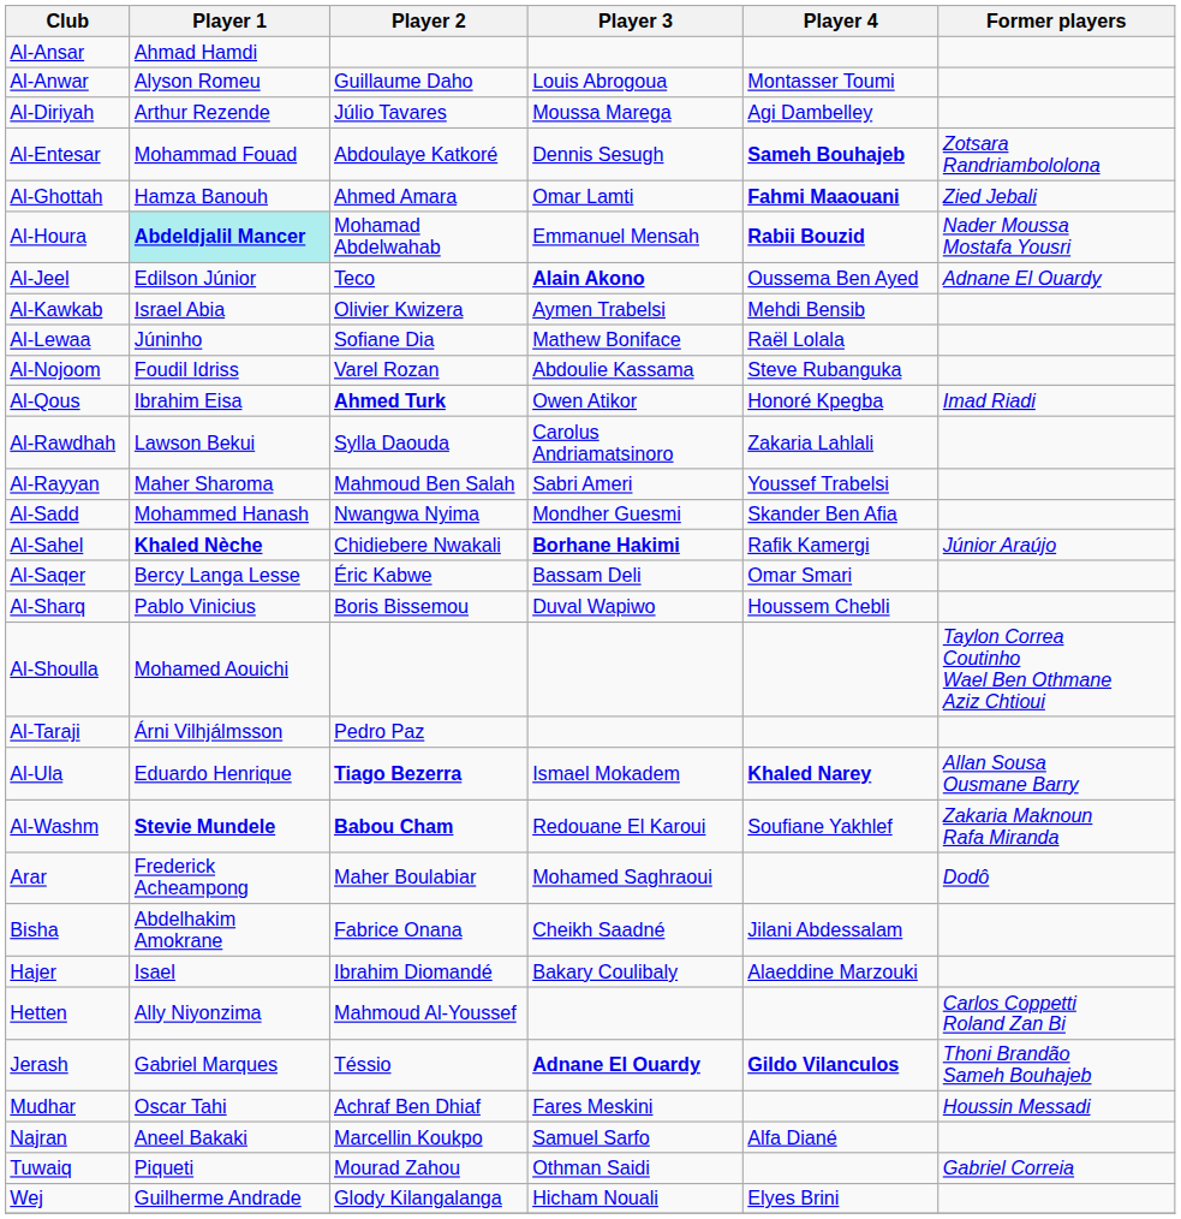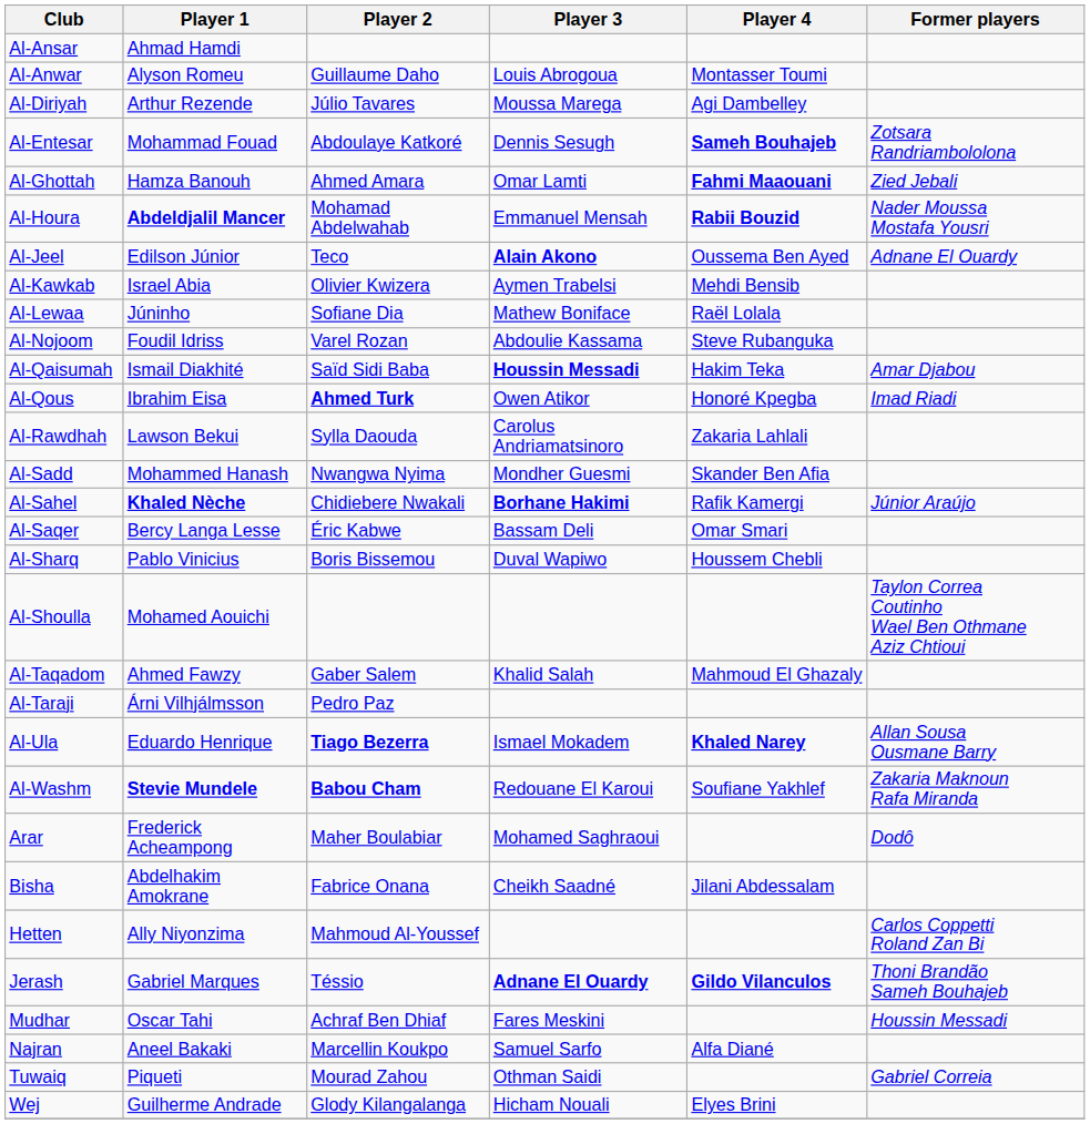 <table class="wikitable" border="1" style="text-align: left; font-size:90%">
 <tr>
 <th width="120">Club</th>
 <th width="220">Player 1</th>
 <th width="220">Player 2</th>
 <th width="220">Player 3</th>
 <th width="220">Player 4</th>
 <th width="240">Former players</th>
 </tr>
 <tr>
 <td><a href='#'>Al-Ansar</a></td>
 <td> <a href='#'>Ahmad Hamdi</a></td>
 <td></td>
 <td></td>
 <td></td>
 <td></td>
 </tr>
 <tr>
 <td><a href='#'>Al-Anwar</a></td>
 <td> <a href='#'>Alyson Romeu</a></td>
 <td> <a href='#'>Guillaume Daho</a></td>
 <td> <a href='#'>Louis Abrogoua</a></td>
 <td> <a href='#'>Montasser Toumi</a></td>
 <td></td>
 </tr>
 <tr>
 <td><a href='#'>Al-Diriyah</a></td>
 <td> <a href='#'>Arthur Rezende</a></td>
 <td> <a href='#'>Júlio Tavares</a></td>
 <td> <a href='#'>Moussa Marega</a></td>
 <td> <a href='#'>Agi Dambelley</a></td>
 <td></td>
 </tr>
 <tr>
 <td><a href='#'>Al-Entesar</a></td>
 <td> <a href='#'>Mohammad Fouad</a></td>
 <td> <a href='#'>Abdoulaye Katkoré</a></td>
 <td> <a href='#'>Dennis Sesugh</a></td>
 <td> <strong><a href='#'>Sameh Bouhajeb</a></strong></td>
 <td> <em><a href='#'>Zotsara Randriambololona</a></em></td>
 </tr>
 <tr>
 <td><a href='#'>Al-Ghottah</a></td>
 <td> <a href='#'>Hamza Banouh</a></td>
 <td> <a href='#'>Ahmed Amara</a></td>
 <td> <a href='#'>Omar Lamti</a></td>
 <td> <strong><a href='#'>Fahmi Maaouani</a></strong></td>
 <td> <em><a href='#'>Zied Jebali</a></em></td>
 </tr>
 <tr>
 <td><a href='#'>Al-Houra</a></td>
-<td style="background: paleturquoise;"> <strong><a href='#'>Abdeldjalil Mancer</a></strong></td>
+<td> <strong><a href='#'>Abdeldjalil Mancer</a></strong></td>
 <td> <a href='#'>Mohamad Abdelwahab</a></td>
 <td> <a href='#'>Emmanuel Mensah</a></td>
 <td> <strong><a href='#'>Rabii Bouzid</a></strong></td>
 <td> <em><a href='#'>Nader Moussa</a></em><br> <em><a href='#'>Mostafa Yousri</a></em></td>
 </tr>
 <tr>
 <td><a href='#'>Al-Jeel</a></td>
 <td> <a href='#'>Edilson Júnior</a></td>
 <td> <a href='#'>Teco</a></td>
 <td> <strong><a href='#'>Alain Akono</a></strong></td>
 <td> <a href='#'>Oussema Ben Ayed</a></td>
 <td> <em><a href='#'>Adnane El Ouardy</a></em></td>
 </tr>
 <tr>
 <td><a href='#'>Al-Kawkab</a></td>
 <td> <a href='#'>Israel Abia</a></td>
 <td> <a href='#'>Olivier Kwizera</a></td>
 <td> <a href='#'>Aymen Trabelsi</a></td>
 <td> <a href='#'>Mehdi Bensib</a></td>
 <td></td>
 </tr>
 <tr>
 <td><a href='#'>Al-Lewaa</a></td>
 <td> <a href='#'>Júninho</a></td>
 <td> <a href='#'>Sofiane Dia</a></td>
 <td> <a href='#'>Mathew Boniface</a></td>
 <td> <a href='#'>Raël Lolala</a></td>
 <td></td>
 </tr>
 <tr>
 <td><a href='#'>Al-Nojoom</a></td>
 <td> <a href='#'>Foudil Idriss</a></td>
 <td> <a href='#'>Varel Rozan</a></td>
 <td> <a href='#'>Abdoulie Kassama</a></td>
 <td> <a href='#'>Steve Rubanguka</a></td>
 <td></td>
 </tr>
 <tr>
+<td><a href='#'>Al-Qaisumah</a></td>
+<td> <a href='#'>Ismail Diakhité</a></td>
+<td> <a href='#'>Saïd Sidi Baba</a></td>
+<td> <strong><a href='#'>Houssin Messadi</a></strong></td>
+<td> <a href='#'>Hakim Teka</a></td>
+<td> <em><a href='#'>Amar Djabou</a></em></td>
+</tr>
+<tr>
 <td><a href='#'>Al-Qous</a></td>
 <td> <a href='#'>Ibrahim Eisa</a></td>
 <td> <strong><a href='#'>Ahmed Turk</a></strong></td>
 <td> <a href='#'>Owen Atikor</a></td>
 <td> <a href='#'>Honoré Kpegba</a></td>
 <td> <em><a href='#'>Imad Riadi</a></em></td>
 </tr>
 <tr>
 <td><a href='#'>Al-Rawdhah</a></td>
 <td> <a href='#'>Lawson Bekui</a></td>
 <td> <a href='#'>Sylla Daouda</a></td>
 <td> <a href='#'>Carolus Andriamatsinoro</a></td>
 <td> <a href='#'>Zakaria Lahlali</a></td>
-<td></td>
-</tr>
-<tr>
-<td><a href='#'>Al-Rayyan</a></td>
-<td> <a href='#'>Maher Sharoma</a></td>
-<td> <a href='#'>Mahmoud Ben Salah</a></td>
-<td> <a href='#'>Sabri Ameri</a></td>
-<td> <a href='#'>Youssef Trabelsi</a></td>
 <td></td>
 </tr>
 <tr>
 <td><a href='#'>Al-Sadd</a></td>
 <td> <a href='#'>Mohammed Hanash</a></td>
 <td> <a href='#'>Nwangwa Nyima</a></td>
 <td> <a href='#'>Mondher Guesmi</a></td>
 <td> <a href='#'>Skander Ben Afia</a></td>
 <td></td>
 </tr>
 <tr>
 <td><a href='#'>Al-Sahel</a></td>
 <td> <strong><a href='#'>Khaled Nèche</a></strong></td>
 <td> <a href='#'>Chidiebere Nwakali</a></td>
 <td> <strong><a href='#'>Borhane Hakimi</a></strong></td>
 <td> <a href='#'>Rafik Kamergi</a></td>
 <td> <em><a href='#'>Júnior Araújo</a></em></td>
 </tr>
 <tr>
 <td><a href='#'>Al-Saqer</a></td>
 <td> <a href='#'>Bercy Langa Lesse</a></td>
 <td> <a href='#'>Éric Kabwe</a></td>
 <td> <a href='#'>Bassam Deli</a></td>
 <td> <a href='#'>Omar Smari</a></td>
 <td></td>
 </tr>
 <tr>
 <td><a href='#'>Al-Sharq</a></td>
 <td> <a href='#'>Pablo Vinicius</a></td>
 <td> <a href='#'>Boris Bissemou</a></td>
 <td> <a href='#'>Duval Wapiwo</a></td>
 <td> <a href='#'>Houssem Chebli</a></td>
 <td></td>
 </tr>
 <tr>
 <td><a href='#'>Al-Shoulla</a></td>
 <td> <a href='#'>Mohamed Aouichi</a></td>
 <td></td>
 <td></td>
 <td></td>
 <td> <em><a href='#'>Taylon Correa</a></em><br> <em><a href='#'>Coutinho</a></em><br> <em><a href='#'>Wael Ben Othmane</a></em><br> <em><a href='#'>Aziz Chtioui</a></em></td>
 </tr>
 <tr>
+<td><a href='#'>Al-Taqadom</a></td>
+<td> <a href='#'>Ahmed Fawzy</a></td>
+<td> <a href='#'>Gaber Salem</a></td>
+<td> <a href='#'>Khalid Salah</a></td>
+<td> <a href='#'>Mahmoud El Ghazaly</a></td>
+<td></td>
+</tr>
+<tr>
 <td><a href='#'>Al-Taraji</a></td>
 <td> <a href='#'>Árni Vilhjálmsson</a></td>
 <td> <a href='#'>Pedro Paz</a></td>
 <td></td>
 <td></td>
 <td></td>
 </tr>
 <tr>
 <td><a href='#'>Al-Ula</a></td>
 <td> <a href='#'>Eduardo Henrique</a></td>
 <td> <strong><a href='#'>Tiago Bezerra</a></strong></td>
 <td> <a href='#'>Ismael Mokadem</a></td>
 <td> <strong><a href='#'>Khaled Narey</a></strong></td>
 <td> <em><a href='#'>Allan Sousa</a></em><br> <em><a href='#'>Ousmane Barry</a></em></td>
 </tr>
 <tr>
 <td><a href='#'>Al-Washm</a></td>
 <td> <strong><a href='#'>Stevie Mundele</a></strong></td>
 <td> <strong><a href='#'>Babou Cham</a></strong></td>
 <td> <a href='#'>Redouane El Karoui</a></td>
 <td> <a href='#'>Soufiane Yakhlef</a></td>
 <td> <em><a href='#'>Zakaria Maknoun</a></em><br> <em><a href='#'>Rafa Miranda</a></em></td>
 </tr>
 <tr>
 <td><a href='#'>Arar</a></td>
 <td> <a href='#'>Frederick Acheampong</a></td>
 <td> <a href='#'>Maher Boulabiar</a></td>
 <td> <a href='#'>Mohamed Saghraoui</a></td>
 <td></td>
 <td> <em><a href='#'>Dodô</a></em></td>
 </tr>
 <tr>
 <td><a href='#'>Bisha</a></td>
 <td> <a href='#'>Abdelhakim Amokrane</a></td>
 <td> <a href='#'>Fabrice Onana</a></td>
 <td> <a href='#'>Cheikh Saadné</a></td>
 <td> <a href='#'>Jilani Abdessalam</a></td>
-<td></td>
-</tr>
-<tr>
-<td><a href='#'>Hajer</a></td>
-<td> <a href='#'>Isael</a></td>
-<td> <a href='#'>Ibrahim Diomandé</a></td>
-<td> <a href='#'>Bakary Coulibaly</a></td>
-<td> <a href='#'>Alaeddine Marzouki</a></td>
 <td></td>
 </tr>
 <tr>
 <td><a href='#'>Hetten</a></td>
 <td> <a href='#'>Ally Niyonzima</a></td>
 <td> <a href='#'>Mahmoud Al-Youssef</a></td>
 <td></td>
 <td></td>
 <td> <em><a href='#'>Carlos Coppetti</a></em><br> <em><a href='#'>Roland Zan Bi</a></em></td>
 </tr>
 <tr>
 <td><a href='#'>Jerash</a></td>
 <td> <a href='#'>Gabriel Marques</a></td>
 <td> <a href='#'>Téssio</a></td>
 <td> <strong><a href='#'>Adnane El Ouardy</a></strong></td>
 <td> <strong><a href='#'>Gildo Vilanculos</a></strong></td>
 <td> <em><a href='#'>Thoni Brandão</a></em><br> <em><a href='#'>Sameh Bouhajeb</a></em></td>
 </tr>
 <tr>
 <td><a href='#'>Mudhar</a></td>
 <td> <a href='#'>Oscar Tahi</a></td>
 <td> <a href='#'>Achraf Ben Dhiaf</a></td>
 <td> <a href='#'>Fares Meskini</a></td>
 <td></td>
 <td> <em><a href='#'>Houssin Messadi</a></em></td>
 </tr>
 <tr>
 <td><a href='#'>Najran</a></td>
 <td> <a href='#'>Aneel Bakaki</a></td>
 <td> <a href='#'>Marcellin Koukpo</a></td>
 <td> <a href='#'>Samuel Sarfo</a></td>
 <td> <a href='#'>Alfa Diané</a></td>
 <td></td>
 </tr>
 <tr>
 <td><a href='#'>Tuwaiq</a></td>
 <td> <a href='#'>Piqueti</a></td>
 <td> <a href='#'>Mourad Zahou</a></td>
 <td> <a href='#'>Othman Saidi</a></td>
 <td></td>
 <td> <em><a href='#'>Gabriel Correia</a></em></td>
 </tr>
 <tr>
 <td><a href='#'>Wej</a></td>
 <td> <a href='#'>Guilherme Andrade</a></td>
 <td> <a href='#'>Glody Kilangalanga</a></td>
 <td> <a href='#'>Hicham Nouali</a></td>
 <td> <a href='#'>Elyes Brini</a></td>
 <td></td>
 </tr>
 <tr>
 </tr>
 </table>
